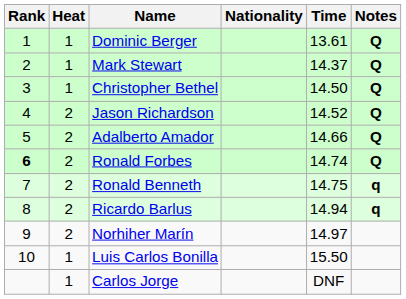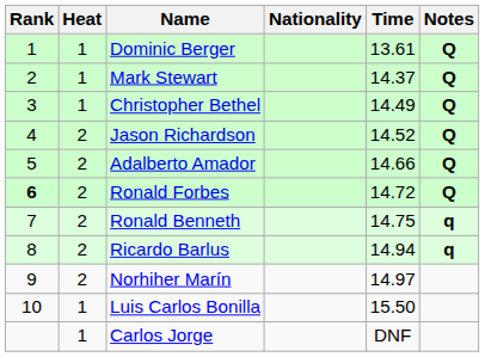 <table class="wikitable sortable" style="text-align:center">
 <tr>
 <th>Rank</th>
 <th>Heat</th>
 <th>Name</th>
 <th>Nationality</th>
 <th>Time</th>
 <th>Notes</th>
 </tr>
 <tr bgcolor=ccffcc>
 <td align=center>1</td>
 <td align=center>1</td>
 <td align=left><a href='#'>Dominic Berger</a></td>
 <td align=left></td>
 <td>13.61</td>
 <td><strong>Q</strong></td>
 </tr>
 <tr bgcolor=ccffcc>
 <td align=center>2</td>
 <td align=center>1</td>
 <td align=left><a href='#'>Mark Stewart</a></td>
 <td align=left></td>
 <td>14.37</td>
 <td><strong>Q</strong></td>
 </tr>
 <tr bgcolor=ccffcc>
 <td align=center>3</td>
 <td align=center>1</td>
 <td align=left><a href='#'>Christopher Bethel</a></td>
 <td align=left></td>
-<td>14.50</td>
+<td>14.49</td>
 <td><strong>Q</strong></td>
 </tr>
 <tr bgcolor=ccffcc>
 <td align=center>4</td>
 <td align=center>2</td>
 <td align=left><a href='#'>Jason Richardson</a></td>
 <td align=left></td>
 <td>14.52</td>
 <td><strong>Q</strong></td>
 </tr>
 <tr bgcolor=ccffcc>
 <td align=center>5</td>
 <td align=center>2</td>
 <td align=left><a href='#'>Adalberto Amador</a></td>
 <td align=left></td>
 <td>14.66</td>
 <td><strong>Q</strong></td>
 </tr>
 <tr bgcolor=ccffcc>
 <td align=center><strong>6</strong></td>
 <td align=center>2</td>
 <td align=left><a href='#'>Ronald Forbes</a></td>
 <td align=left></td>
-<td>14.74</td>
+<td>14.72</td>
 <td><strong>Q</strong></td>
 </tr>
 <tr bgcolor=ddffdd>
 <td align=center>7</td>
 <td align=center>2</td>
 <td align=left><a href='#'>Ronald Benneth</a></td>
 <td align=left></td>
 <td>14.75</td>
 <td><strong>q</strong></td>
 </tr>
 <tr bgcolor=ddffdd>
 <td align=center>8</td>
 <td align=center>2</td>
 <td align=left><a href='#'>Ricardo Barlus</a></td>
 <td align=left></td>
 <td>14.94</td>
 <td><strong>q</strong></td>
 </tr>
 <tr>
 <td align=center>9</td>
 <td align=center>2</td>
 <td align=left><a href='#'>Norhiher Marín</a></td>
 <td align=left></td>
 <td>14.97</td>
 <td></td>
 </tr>
 <tr>
 <td align=center>10</td>
 <td align=center>1</td>
 <td align=left><a href='#'>Luis Carlos Bonilla</a></td>
 <td align=left></td>
 <td>15.50</td>
 <td></td>
 </tr>
 <tr>
 <td align=center></td>
 <td align=center>1</td>
 <td align=left><a href='#'>Carlos Jorge</a></td>
 <td align=left></td>
 <td>DNF</td>
 <td></td>
 </tr>
 </table>
